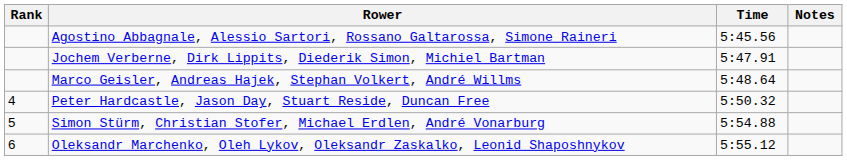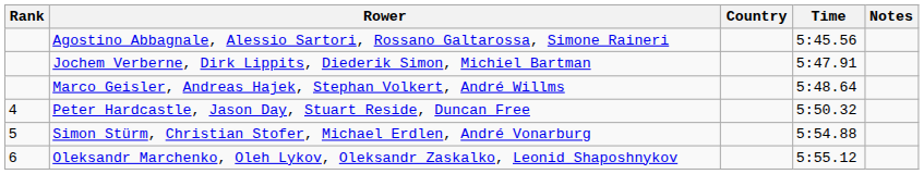 <table class="wikitable sortable" width=65%>
 <tr>
 <th>Rank</th>
 <th>Rower</th>
+<th>Country</th>
 <th>Time</th>
 <th>Notes</th>
 </tr>
 <tr>
 <td></td>
 <td><a href='#'>Agostino Abbagnale</a>, <a href='#'>Alessio Sartori</a>, <a href='#'>Rossano Galtarossa</a>, <a href='#'>Simone Raineri</a></td>
+<td></td>
 <td>5:45.56</td>
 <td></td>
 </tr>
 <tr>
 <td></td>
 <td><a href='#'>Jochem Verberne</a>, <a href='#'>Dirk Lippits</a>, <a href='#'>Diederik Simon</a>, <a href='#'>Michiel Bartman</a></td>
+<td></td>
 <td>5:47.91</td>
 <td></td>
 </tr>
 <tr>
 <td></td>
 <td><a href='#'>Marco Geisler</a>, <a href='#'>Andreas Hajek</a>, <a href='#'>Stephan Volkert</a>, <a href='#'>André Willms</a></td>
+<td></td>
 <td>5:48.64</td>
 <td></td>
 </tr>
 <tr>
 <td>4</td>
 <td><a href='#'>Peter Hardcastle</a>, <a href='#'>Jason Day</a>, <a href='#'>Stuart Reside</a>, <a href='#'>Duncan Free</a></td>
+<td></td>
 <td>5:50.32</td>
 <td></td>
 </tr>
 <tr>
 <td>5</td>
 <td><a href='#'>Simon Stürm</a>, <a href='#'>Christian Stofer</a>, <a href='#'>Michael Erdlen</a>, <a href='#'>André Vonarburg</a></td>
+<td></td>
 <td>5:54.88</td>
 <td></td>
 </tr>
 <tr>
 <td>6</td>
 <td><a href='#'>Oleksandr Marchenko</a>, <a href='#'>Oleh Lykov</a>, <a href='#'>Oleksandr Zaskalko</a>, <a href='#'>Leonid Shaposhnykov</a></td>
+<td></td>
 <td>5:55.12</td>
 <td></td>
 </tr>
 </table>
